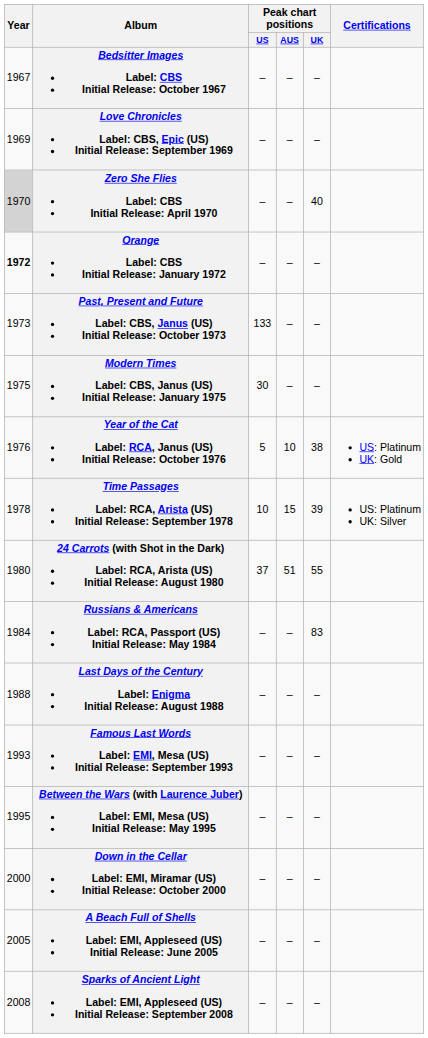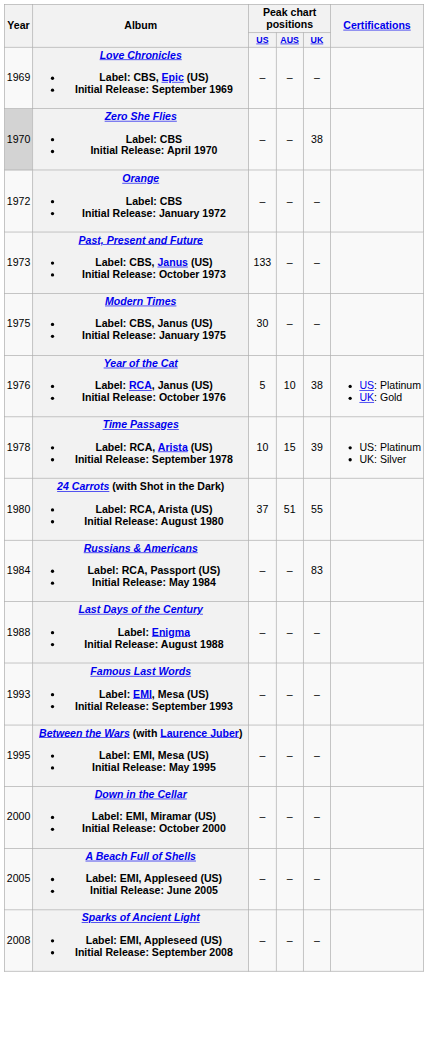 <table class="wikitable plainrowheaders" style="text-align:center;">
 <tr>
 <th rowspan="2">Year</th>
 <th rowspan="2" style="width:20em;">Album</th>
 <th colspan="3">Peak chart positions</th>
 <th rowspan="2"><a href='#'>Certifications</a></th>
 </tr>
 <tr style="font-size:smaller;">
 <th style="width:35px;"><a href='#'>US</a></th>
 <th style="width:35px;"><a href='#'>AUS</a></th>
 <th style="width:35px;"><a href='#'>UK</a></th>
-</tr>
-<tr>
-<td>1967</td>
-<th scope="row"><em><a href='#'>Bedsitter Images</a></em><br><ul><li>Label: <a href='#'>CBS</a></li><li>Initial Release: October 1967</li></ul></th>
-<td>–</td>
-<td>–</td>
-<td>–</td>
-<td></td>
 </tr>
 <tr>
 <td>1969</td>
 <th scope="row"><em><a href='#'>Love Chronicles</a></em><br><ul><li>Label: CBS, <a href='#'>Epic</a> (US)</li><li>Initial Release: September 1969</li></ul></th>
 <td>–</td>
 <td>–</td>
 <td>–</td>
 <td></td>
 </tr>
 <tr>
 <td style="background: lightgrey;">1970</td>
 <th scope="row"><em><a href='#'>Zero She Flies</a></em><br><ul><li>Label: CBS</li><li>Initial Release: April 1970</li></ul></th>
 <td>–</td>
 <td>–</td>
-<td>40</td>
+<td>38</td>
 <td></td>
 </tr>
 <tr>
-<td><strong>1972</strong></td>
+<td>1972</td>
 <th scope="row"><em><a href='#'>Orange</a></em><br><ul><li>Label: CBS</li><li>Initial Release: January 1972</li></ul></th>
 <td>–</td>
 <td>–</td>
 <td>–</td>
 <td></td>
 </tr>
 <tr>
 <td>1973</td>
 <th scope="row"><em><a href='#'>Past, Present and Future</a></em><br><ul><li>Label: CBS, <a href='#'>Janus</a> (US)</li><li>Initial Release: October 1973</li></ul></th>
 <td>133</td>
 <td>–</td>
 <td>–</td>
 <td></td>
 </tr>
 <tr>
 <td>1975</td>
 <th scope="row"><em><a href='#'>Modern Times</a></em><br><ul><li>Label: CBS, Janus (US)</li><li>Initial Release: January 1975</li></ul></th>
 <td>30</td>
 <td>–</td>
 <td>–</td>
 <td></td>
 </tr>
 <tr>
 <td>1976</td>
 <th scope="row"><em><a href='#'>Year of the Cat</a></em><br><ul><li>Label: <a href='#'>RCA</a>, Janus (US)</li><li>Initial Release: October 1976</li></ul></th>
 <td>5</td>
 <td>10</td>
 <td>38</td>
 <td style="text-align:left;"><br><ul><li><a href='#'>US</a>: Platinum</li><li><a href='#'>UK</a>: Gold</li></ul></td>
 </tr>
 <tr>
 <td>1978</td>
 <th scope="row"><em><a href='#'>Time Passages</a></em><br><ul><li>Label: RCA, <a href='#'>Arista</a> (US)</li><li>Initial Release: September 1978</li></ul></th>
 <td>10</td>
 <td>15</td>
 <td>39</td>
 <td style="text-align:left;"><br><ul><li>US: Platinum</li><li>UK: Silver</li></ul></td>
 </tr>
 <tr>
 <td>1980</td>
 <th scope="row"><em><a href='#'>24 Carrots</a></em> (with Shot in the Dark)<br><ul><li>Label: RCA, Arista (US)</li><li>Initial Release: August 1980</li></ul></th>
 <td>37</td>
 <td>51</td>
 <td>55</td>
 <td></td>
 </tr>
 <tr>
 <td>1984</td>
 <th scope="row"><em><a href='#'>Russians & Americans</a></em><br><ul><li>Label: RCA, Passport (US)</li><li>Initial Release: May 1984</li></ul></th>
 <td>–</td>
 <td>–</td>
 <td>83</td>
 <td></td>
 </tr>
 <tr>
 <td>1988</td>
 <th scope="row"><em><a href='#'>Last Days of the Century</a></em><br><ul><li>Label: <a href='#'>Enigma</a></li><li>Initial Release: August 1988</li></ul></th>
 <td>–</td>
 <td>–</td>
 <td>–</td>
 <td></td>
 </tr>
 <tr>
 <td>1993</td>
 <th scope="row"><em><a href='#'>Famous Last Words</a></em><br><ul><li>Label: <a href='#'>EMI</a>, Mesa (US)</li><li>Initial Release: September 1993</li></ul></th>
 <td>–</td>
 <td>–</td>
 <td>–</td>
 <td></td>
 </tr>
 <tr>
 <td>1995</td>
 <th scope="row"><em><a href='#'>Between the Wars</a></em> (with <a href='#'>Laurence Juber</a>)<br><ul><li>Label: EMI, Mesa (US)</li><li>Initial Release: May 1995</li></ul></th>
 <td>–</td>
 <td>–</td>
 <td>–</td>
 <td></td>
 </tr>
 <tr>
 <td>2000</td>
 <th scope="row"><em><a href='#'>Down in the Cellar</a></em><br><ul><li>Label: EMI, Miramar (US)</li><li>Initial Release: October 2000</li></ul></th>
 <td>–</td>
 <td>–</td>
 <td>–</td>
 <td></td>
 </tr>
 <tr>
 <td>2005</td>
 <th scope="row"><em><a href='#'>A Beach Full of Shells</a></em><br><ul><li>Label: EMI, Appleseed (US)</li><li>Initial Release: June 2005</li></ul></th>
 <td>–</td>
 <td>–</td>
 <td>–</td>
 <td></td>
 </tr>
 <tr>
 <td>2008</td>
 <th scope="row"><em><a href='#'>Sparks of Ancient Light</a></em><br><ul><li>Label: EMI, Appleseed (US)</li><li>Initial Release: September 2008</li></ul></th>
 <td>–</td>
 <td>–</td>
 <td>–</td>
 <td></td>
 </tr>
 </table>
